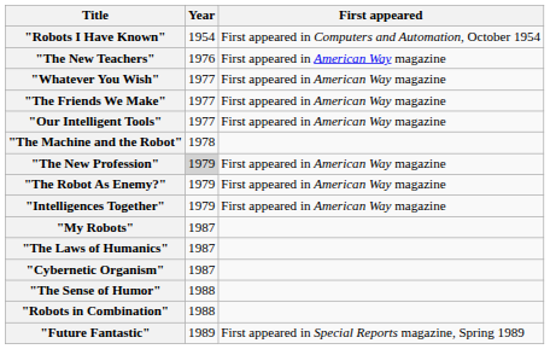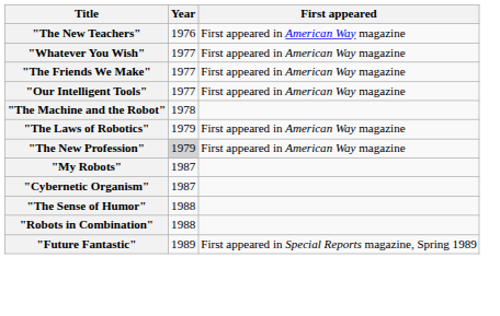 <table class="wikitable sortable plainrowheaders" border="1">
 <tr>
 <th scope="col">Title</th>
 <th scope="col">Year</th>
 <th scope="col">First appeared</th>
-</tr>
-<tr>
-<th scope="row">"Robots I Have Known"</th>
-<td>1954</td>
-<td>First appeared in <em>Computers and Automation</em>, October 1954</td>
 </tr>
 <tr>
 <th scope="row">"The New Teachers"</th>
 <td>1976</td>
 <td>First appeared in <em><a href='#'>American Way</a></em> magazine</td>
 </tr>
 <tr>
 <th scope="row">"Whatever You Wish"</th>
 <td>1977</td>
 <td>First appeared in <em>American Way</em> magazine</td>
 </tr>
 <tr>
 <th scope="row">"The Friends We Make"</th>
 <td>1977</td>
 <td>First appeared in <em>American Way</em> magazine</td>
 </tr>
 <tr>
 <th scope="row">"Our Intelligent Tools"</th>
 <td>1977</td>
 <td>First appeared in <em>American Way</em> magazine</td>
 </tr>
 <tr>
 <th scope="row">"The Machine and the Robot"</th>
 <td>1978</td>
 <td></td>
 </tr>
 <tr>
+<th scope="row">"The Laws of Robotics"</th>
+<td>1979</td>
+<td>First appeared in <em>American Way</em> magazine</td>
+</tr>
+<tr>
 <th scope="row">"The New Profession"</th>
 <td style="background: lightgrey;">1979</td>
 <td>First appeared in <em>American Way</em> magazine</td>
 </tr>
 <tr>
-<th scope="row">"The Robot As Enemy?"</th>
-<td>1979</td>
-<td>First appeared in <em>American Way</em> magazine</td>
-</tr>
-<tr>
-<th scope="row">"Intelligences Together"</th>
-<td>1979</td>
-<td>First appeared in <em>American Way</em> magazine</td>
-</tr>
-<tr>
 <th scope="row">"My Robots"</th>
-<td>1987</td>
-<td></td>
-</tr>
-<tr>
-<th scope="row">"The Laws of Humanics"</th>
 <td>1987</td>
 <td></td>
 </tr>
 <tr>
 <th scope="row">"Cybernetic Organism"</th>
 <td>1987</td>
 <td></td>
 </tr>
 <tr>
 <th scope="row">"The Sense of Humor"</th>
 <td>1988</td>
 <td></td>
 </tr>
 <tr>
 <th scope="row">"Robots in Combination"</th>
 <td>1988</td>
 <td></td>
 </tr>
 <tr>
 <th scope="row">"Future Fantastic"</th>
 <td>1989</td>
 <td>First appeared in <em>Special Reports</em> magazine, Spring 1989</td>
 </tr>
 </table>
